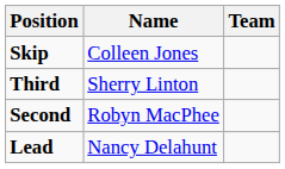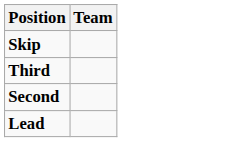 <table class="wikitable">
 <tr>
 <th><strong>Position</strong></th>
-<th><strong>Name</strong></th>
 <th><strong>Team</strong></th>
 </tr>
 <tr>
 <td><strong>Skip</strong></td>
-<td><a href='#'>Colleen Jones</a></td>
 <td></td>
 </tr>
 <tr>
 <td><strong>Third</strong></td>
-<td><a href='#'>Sherry Linton</a></td>
 <td></td>
 </tr>
 <tr>
 <td><strong>Second</strong></td>
-<td><a href='#'>Robyn MacPhee</a></td>
 <td></td>
 </tr>
 <tr>
 <td><strong>Lead</strong></td>
-<td><a href='#'>Nancy Delahunt</a></td>
 <td></td>
 </tr>
 </table>
